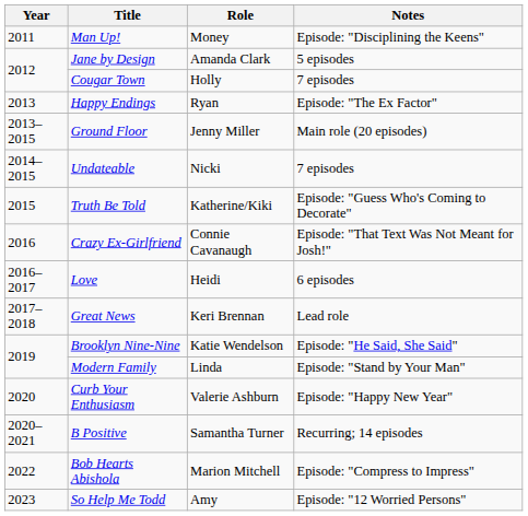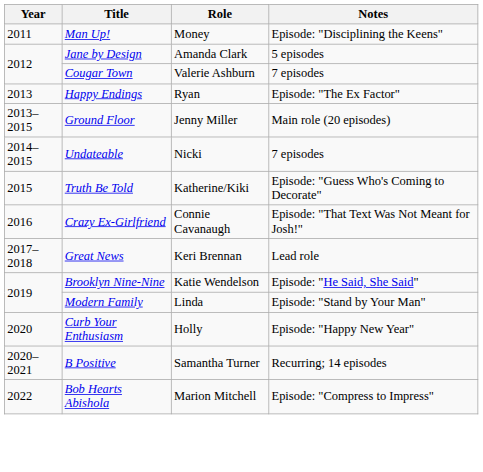 <table class="wikitable sortable">
 <tr>
 <th>Year</th>
 <th>Title</th>
 <th>Role</th>
 <th class="unsortable">Notes</th>
 </tr>
 <tr>
 <td>2011</td>
 <td><em><a href='#'>Man Up!</a></em></td>
 <td>Money</td>
 <td>Episode: "Disciplining the Keens"</td>
 </tr>
 <tr>
 <td rowspan="2">2012</td>
 <td><em><a href='#'>Jane by Design</a></em></td>
 <td>Amanda Clark</td>
 <td>5 episodes</td>
 </tr>
 <tr>
 <td><em><a href='#'>Cougar Town</a></em></td>
-<td>Holly</td>
+<td>Valerie Ashburn</td>
 <td>7 episodes</td>
 </tr>
 <tr>
 <td>2013</td>
 <td><em><a href='#'>Happy Endings</a></em></td>
 <td>Ryan</td>
 <td>Episode: "The Ex Factor"</td>
 </tr>
 <tr>
 <td>2013–2015</td>
 <td><em><a href='#'>Ground Floor</a></em></td>
 <td>Jenny Miller</td>
 <td>Main role (20 episodes)</td>
 </tr>
 <tr>
 <td>2014–2015</td>
 <td><em><a href='#'>Undateable</a></em></td>
 <td>Nicki</td>
 <td>7 episodes</td>
 </tr>
 <tr>
 <td>2015</td>
 <td><em><a href='#'>Truth Be Told</a></em></td>
 <td>Katherine/Kiki</td>
 <td>Episode: "Guess Who's Coming to Decorate"</td>
 </tr>
 <tr>
 <td>2016</td>
 <td><em><a href='#'>Crazy Ex-Girlfriend</a></em></td>
 <td>Connie Cavanaugh</td>
 <td>Episode: "That Text Was Not Meant for Josh!"</td>
 </tr>
 <tr>
-<td>2016–2017</td>
-<td><em><a href='#'>Love</a></em></td>
-<td>Heidi</td>
-<td>6 episodes</td>
-</tr>
-<tr>
 <td>2017–2018</td>
 <td><em><a href='#'>Great News</a></em></td>
 <td>Keri Brennan</td>
 <td>Lead role</td>
 </tr>
 <tr>
 <td rowspan="2">2019</td>
 <td><em><a href='#'>Brooklyn Nine-Nine</a></em></td>
 <td>Katie Wendelson</td>
 <td>Episode: "<a href='#'>He Said, She Said</a>"</td>
 </tr>
 <tr>
 <td><em><a href='#'>Modern Family</a></em></td>
 <td>Linda</td>
 <td>Episode: "Stand by Your Man"</td>
 </tr>
 <tr>
 <td>2020</td>
 <td><em><a href='#'>Curb Your Enthusiasm</a></em></td>
-<td>Valerie Ashburn</td>
+<td>Holly</td>
 <td>Episode: "Happy New Year"</td>
 </tr>
 <tr>
 <td>2020–2021</td>
 <td><em><a href='#'>B Positive</a></em></td>
 <td>Samantha Turner</td>
 <td>Recurring; 14 episodes</td>
 </tr>
 <tr>
 <td>2022</td>
 <td><em><a href='#'>Bob Hearts Abishola</a></em></td>
 <td>Marion Mitchell</td>
 <td>Episode: "Compress to Impress"</td>
 </tr>
-<tr>
-<td>2023</td>
-<td><em><a href='#'>So Help Me Todd</a></em></td>
-<td>Amy</td>
-<td>Episode: "12 Worried Persons"</td>
-</tr>
 </table>
